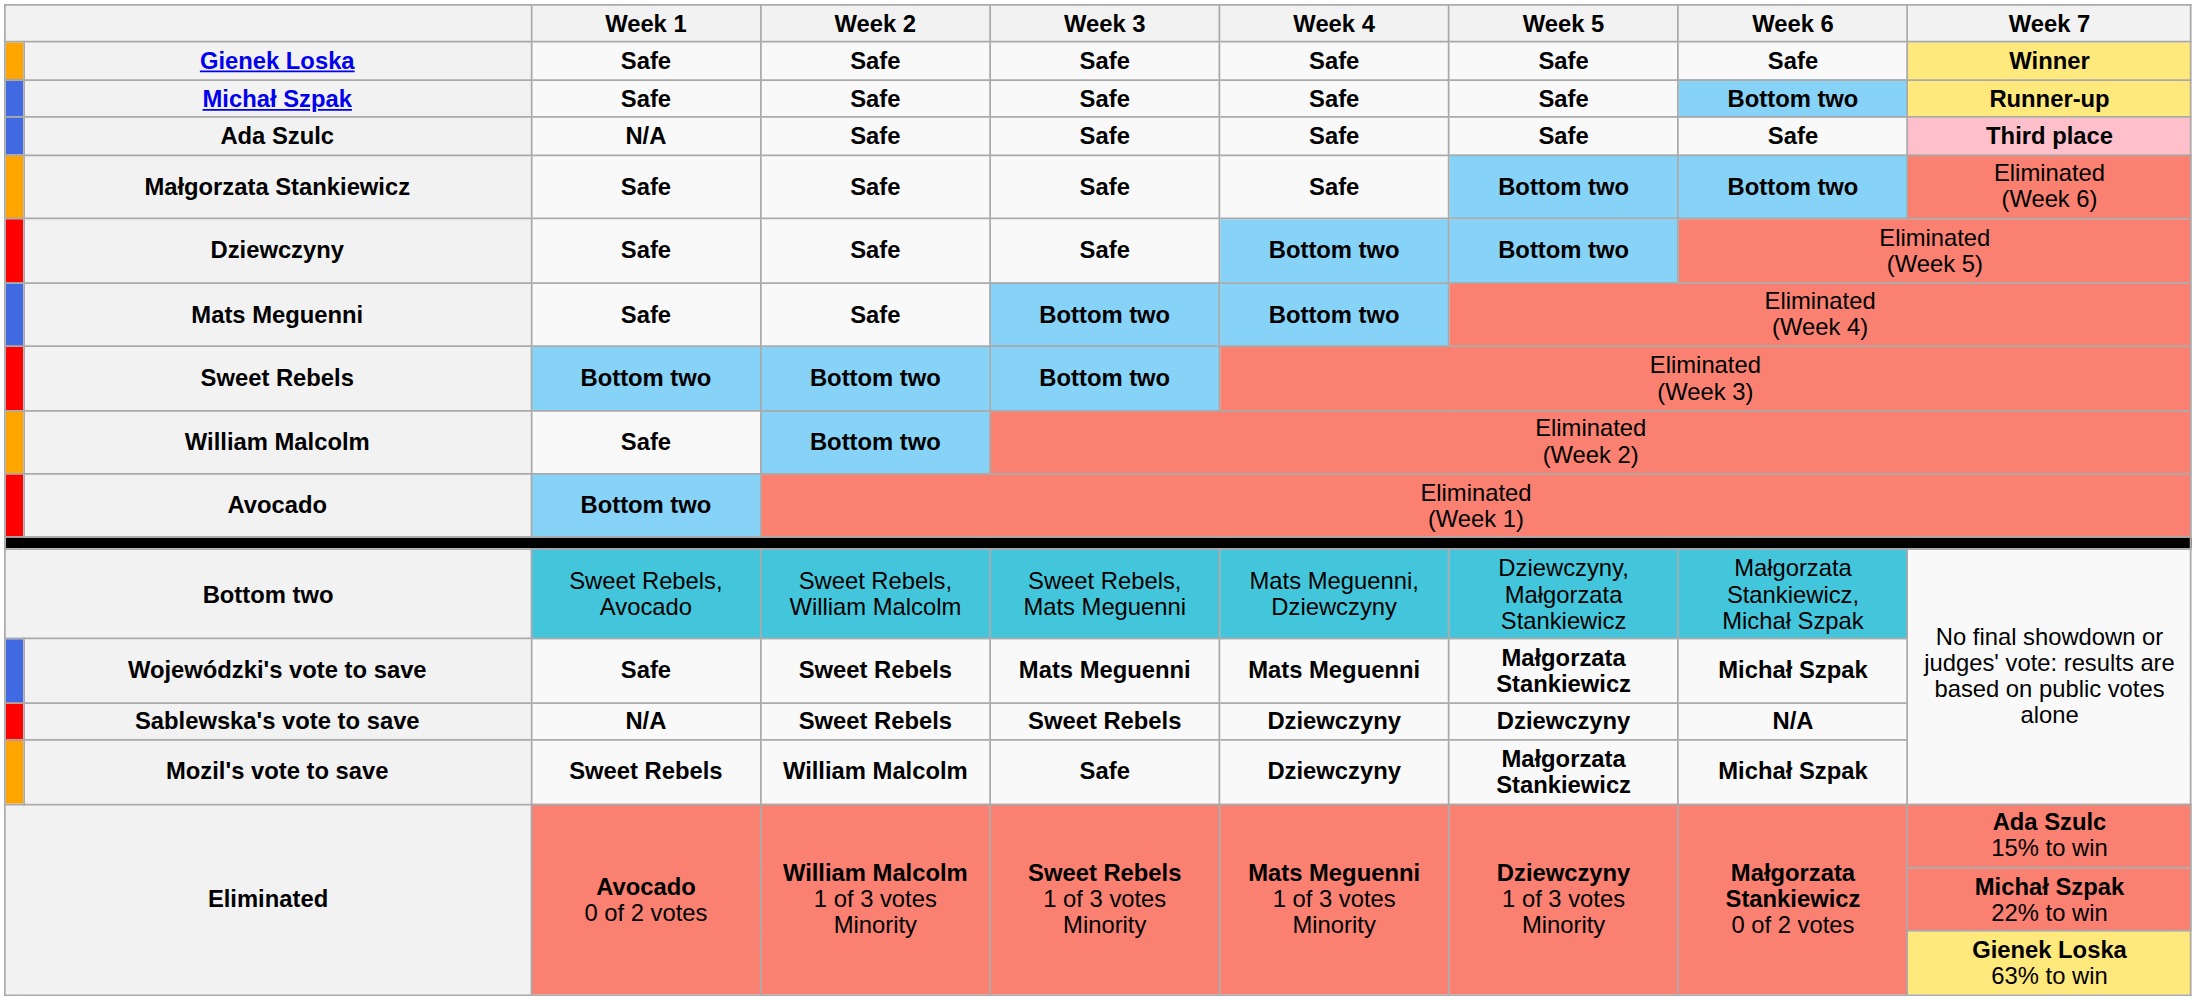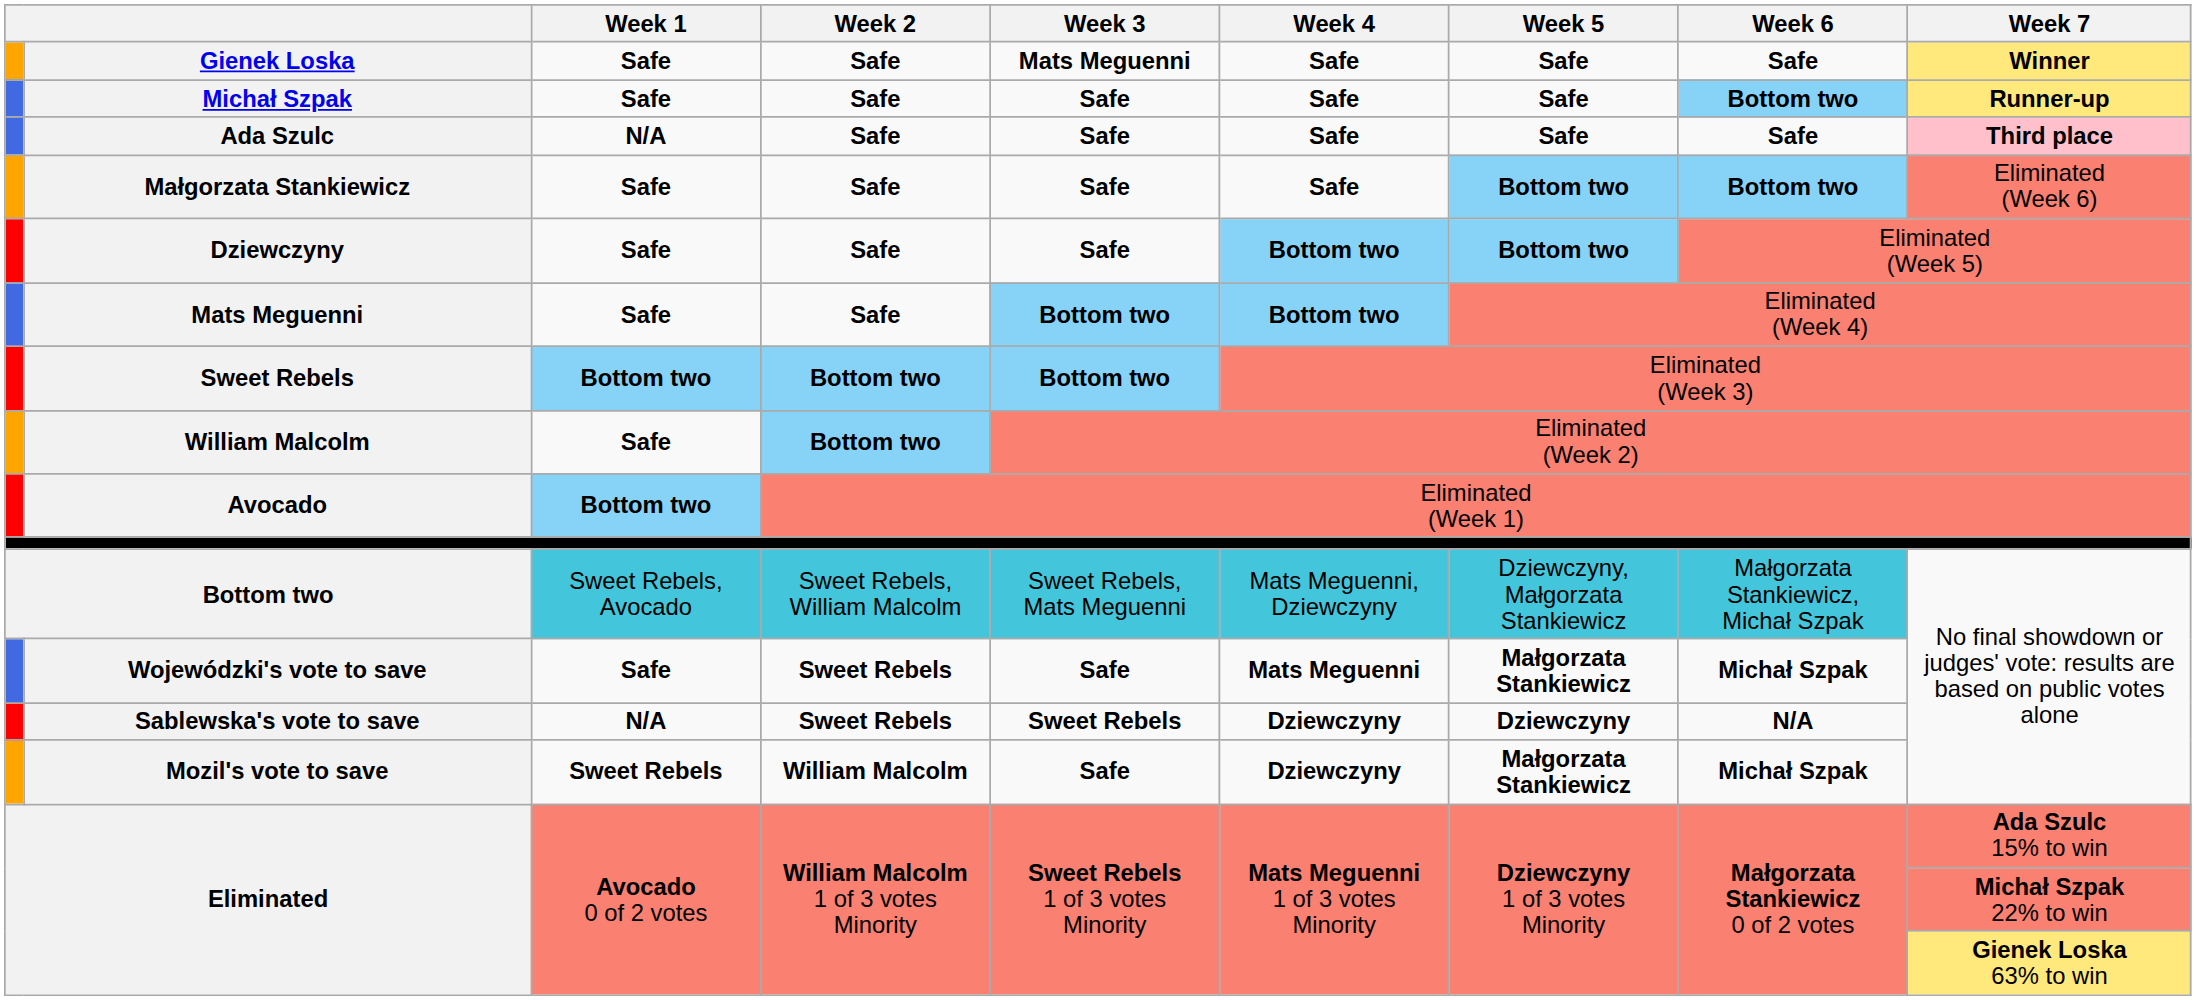 <table class="wikitable" style="text-align:center; font-size:85%">
 <tr>
 <th style="width:19.5%"  colspan=2></th>
 <th style="width:8.5%">Week 1</th>
 <th style="width:8.5%">Week 2</th>
 <th style="width:8.5%">Week 3</th>
 <th style="width:8.5%">Week 4</th>
 <th style="width:8.5%">Week 5</th>
 <th style="width:8.5%">Week 6</th>
 <th style="width:10.5%">Week 7</th>
 </tr>
 <tr>
 <th style="background:#FFA500"></th>
 <th><a href='#'>Gienek Loska</a></th>
 <td><strong>Safe</strong></td>
 <td><strong>Safe</strong></td>
-<td><strong>Safe</strong></td>
+<td><strong>Mats Meguenni</strong></td>
 <td><strong>Safe</strong></td>
 <td><strong>Safe</strong></td>
 <td><strong>Safe</strong></td>
 <td style="background:#FFE87C"><strong>Winner</strong></td>
 </tr>
 <tr>
 <th style="background:#4169E1"></th>
 <th><a href='#'>Michał Szpak</a></th>
 <td><strong>Safe</strong></td>
 <td><strong>Safe</strong></td>
 <td><strong>Safe</strong></td>
 <td><strong>Safe</strong></td>
 <td><strong>Safe</strong></td>
 <td style="background:#87D3F8"><strong>Bottom two</strong></td>
 <td style="background:#FFE87C"><strong>Runner-up</strong></td>
 </tr>
 <tr>
 <th style="background:#4169E1"></th>
 <th>Ada Szulc</th>
 <td><strong>N/A</strong></td>
 <td><strong>Safe</strong></td>
 <td><strong>Safe</strong></td>
 <td><strong>Safe</strong></td>
 <td><strong>Safe</strong></td>
 <td><strong>Safe</strong></td>
 <td style="background:pink"><strong>Third place</strong></td>
 </tr>
 <tr>
 <th style="background:#FFA500"></th>
 <th>Małgorzata Stankiewicz</th>
 <td><strong>Safe</strong></td>
 <td><strong>Safe</strong></td>
 <td><strong>Safe</strong></td>
 <td><strong>Safe</strong></td>
 <td style="background:#87D3F8"><strong>Bottom two</strong></td>
 <td style="background:#87D3F8"><strong>Bottom two</strong></td>
 <td style="background:#FA8072" colspan=1>Eliminated<br>(Week 6)</td>
 </tr>
 <tr>
 <th style="background:#FF0000"></th>
 <th>Dziewczyny</th>
 <td><strong>Safe</strong></td>
 <td><strong>Safe</strong></td>
 <td><strong>Safe</strong></td>
 <td style="background:#87D3F8"><strong>Bottom two</strong></td>
 <td style="background:#87D3F8"><strong>Bottom two</strong></td>
 <td style="background:#FA8072" colspan=2>Eliminated<br>(Week 5)</td>
 </tr>
 <tr>
 <th style="background:#4169E1"></th>
 <th>Mats Meguenni</th>
 <td><strong>Safe</strong></td>
 <td><strong>Safe</strong></td>
 <td style="background:#87D3F8"><strong>Bottom two</strong></td>
 <td style="background:#87D3F8"><strong>Bottom two</strong></td>
 <td style="background:#FA8072" colspan=3>Eliminated<br>(Week 4)</td>
 </tr>
 <tr>
 <th style="background:#FF0000"></th>
 <th>Sweet Rebels</th>
 <td style="background:#87D3F8"><strong>Bottom two</strong></td>
 <td style="background:#87D3F8"><strong>Bottom two</strong></td>
 <td style="background:#87D3F8"><strong>Bottom two</strong></td>
 <td style="background:#FA8072" colspan=4>Eliminated<br>(Week 3)</td>
 </tr>
 <tr>
 <th style="background:#FFA500"></th>
 <th>William Malcolm</th>
 <td><strong>Safe</strong></td>
 <td style="background:#87D3F8"><strong>Bottom two</strong></td>
 <td style="background:#FA8072" colspan=5>Eliminated<br>(Week 2)</td>
 </tr>
 <tr>
 <th style="background:#FF0000"></th>
 <th>Avocado</th>
 <td style="background:#87D3F8"><strong>Bottom two</strong></td>
 <td style="background:#FA8072" colspan=6>Eliminated<br>(Week 1)</td>
 </tr>
 <tr>
 <td style="background:#000000" colspan="10"></td>
 </tr>
 <tr>
 <th colspan=2>Bottom two</th>
 <td style="background:#43C6DB">Sweet Rebels,<br>Avocado</td>
 <td style="background:#43C6DB">Sweet Rebels,<br>William Malcolm</td>
 <td style="background:#43C6DB">Sweet Rebels,<br>Mats Meguenni</td>
 <td style="background:#43C6DB">Mats Meguenni,<br>Dziewczyny</td>
 <td style="background:#43C6DB">Dziewczyny,<br>Małgorzata Stankiewicz</td>
 <td style="background:#43C6DB">Małgorzata Stankiewicz,<br>Michał Szpak</td>
 <td rowspan="4" colspan="1">No final showdown or judges' vote: results are based on public votes alone</td>
 </tr>
 <tr>
 <th style="background:#4169E1"></th>
 <th>Wojewódzki's vote to save</th>
 <td><strong>Safe</strong></td>
 <td><strong>Sweet Rebels</strong></td>
-<td><strong>Mats Meguenni</strong></td>
+<td><strong>Safe</strong></td>
 <td><strong>Mats Meguenni</strong></td>
 <td><strong>Małgorzata Stankiewicz</strong></td>
 <td><strong>Michał Szpak</strong></td>
 </tr>
 <tr>
 <th style="background:#FF0000"></th>
 <th>Sablewska's vote to save</th>
 <td><strong>N/A</strong></td>
 <td><strong>Sweet Rebels</strong></td>
 <td><strong>Sweet Rebels</strong></td>
 <td><strong>Dziewczyny</strong></td>
 <td><strong>Dziewczyny</strong></td>
 <td><strong>N/A</strong></td>
 </tr>
 <tr>
 <th style="background:#FFA500"></th>
 <th>Mozil's vote to save</th>
 <td><strong>Sweet Rebels</strong></td>
 <td><strong>William Malcolm</strong></td>
 <td><strong>Safe</strong></td>
 <td><strong>Dziewczyny</strong></td>
 <td><strong>Małgorzata Stankiewicz</strong></td>
 <td><strong>Michał Szpak</strong></td>
 </tr>
 <tr>
 <th colspan=2 rowspan=3>Eliminated</th>
 <td style="background:#FA8072" rowspan=3><strong>Avocado</strong><br>0 of 2 votes</td>
 <td style="background:#FA8072" rowspan=3><strong>William Malcolm</strong><br>1 of 3 votes <br>Minority</td>
 <td style="background:#FA8072" rowspan=3><strong>Sweet Rebels</strong><br>1 of 3 votes <br>Minority</td>
 <td style="background:#FA8072" rowspan=3><strong>Mats Meguenni</strong><br>1 of 3 votes <br>Minority</td>
 <td style="background:#FA8072" rowspan=3><strong>Dziewczyny</strong><br>1 of 3 votes <br>Minority</td>
 <td style="background:#FA8072" rowspan=3><strong>Małgorzata Stankiewicz</strong><br>0 of 2 votes</td>
 <td style="background:#FA8072"><strong>Ada Szulc</strong><br>15% to win</td>
 </tr>
 <tr>
 <td style="background:#FA8072"><strong>Michał Szpak</strong><br>22% to win</td>
 </tr>
 <tr>
 <td style="background:#FFE87C"><strong>Gienek Loska</strong><br>63% to win</td>
 </tr>
 </table>
